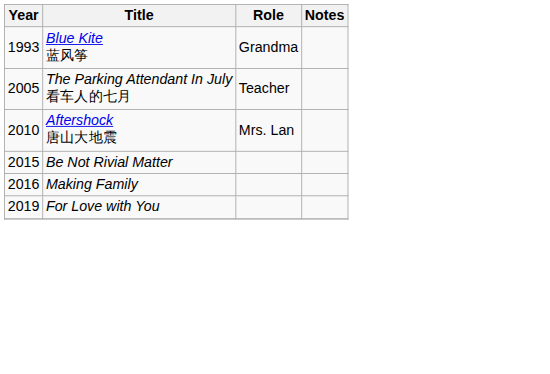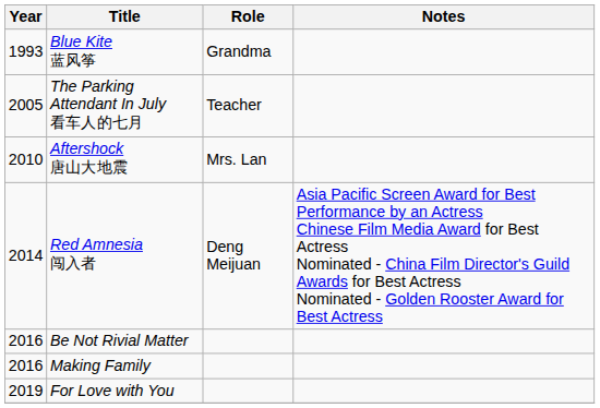 <table class="wikitable sortable">
 <tr>
 <th>Year</th>
 <th>Title</th>
 <th>Role</th>
 <th class="unsortable">Notes</th>
 </tr>
 <tr>
 <td>1993</td>
 <td><em><a href='#'>Blue Kite</a></em><br>蓝风筝</td>
 <td>Grandma</td>
 <td></td>
 </tr>
 <tr>
 <td>2005</td>
 <td><em>The Parking Attendant In July</em><br>看车人的七月</td>
 <td>Teacher</td>
 <td></td>
 </tr>
 <tr>
 <td>2010</td>
 <td><em><a href='#'>Aftershock</a></em><br>唐山大地震</td>
 <td>Mrs. Lan</td>
 <td></td>
 </tr>
 <tr>
-<td>2015</td>
+<td>2014</td>
+<td><em><a href='#'>Red Amnesia</a></em><br>闯入者</td>
+<td>Deng Meijuan</td>
+<td><a href='#'>Asia Pacific Screen Award for Best Performance by an Actress</a><br><a href='#'>Chinese Film Media Award</a> for Best Actress<br> Nominated - <a href='#'>China Film Director's Guild Awards</a> for Best Actress<br>Nominated - <a href='#'>Golden Rooster Award for Best Actress</a></td>
+</tr>
+<tr>
+<td>2016</td>
 <td><em>Be Not Rivial Matter</em></td>
 <td></td>
 <td></td>
 </tr>
 <tr>
 <td>2016</td>
 <td><em>Making Family</em></td>
 <td></td>
 <td></td>
 </tr>
 <tr>
 <td>2019</td>
 <td><em>For Love with You</em></td>
 <td></td>
 <td></td>
 </tr>
 <tr>
 </tr>
 </table>
